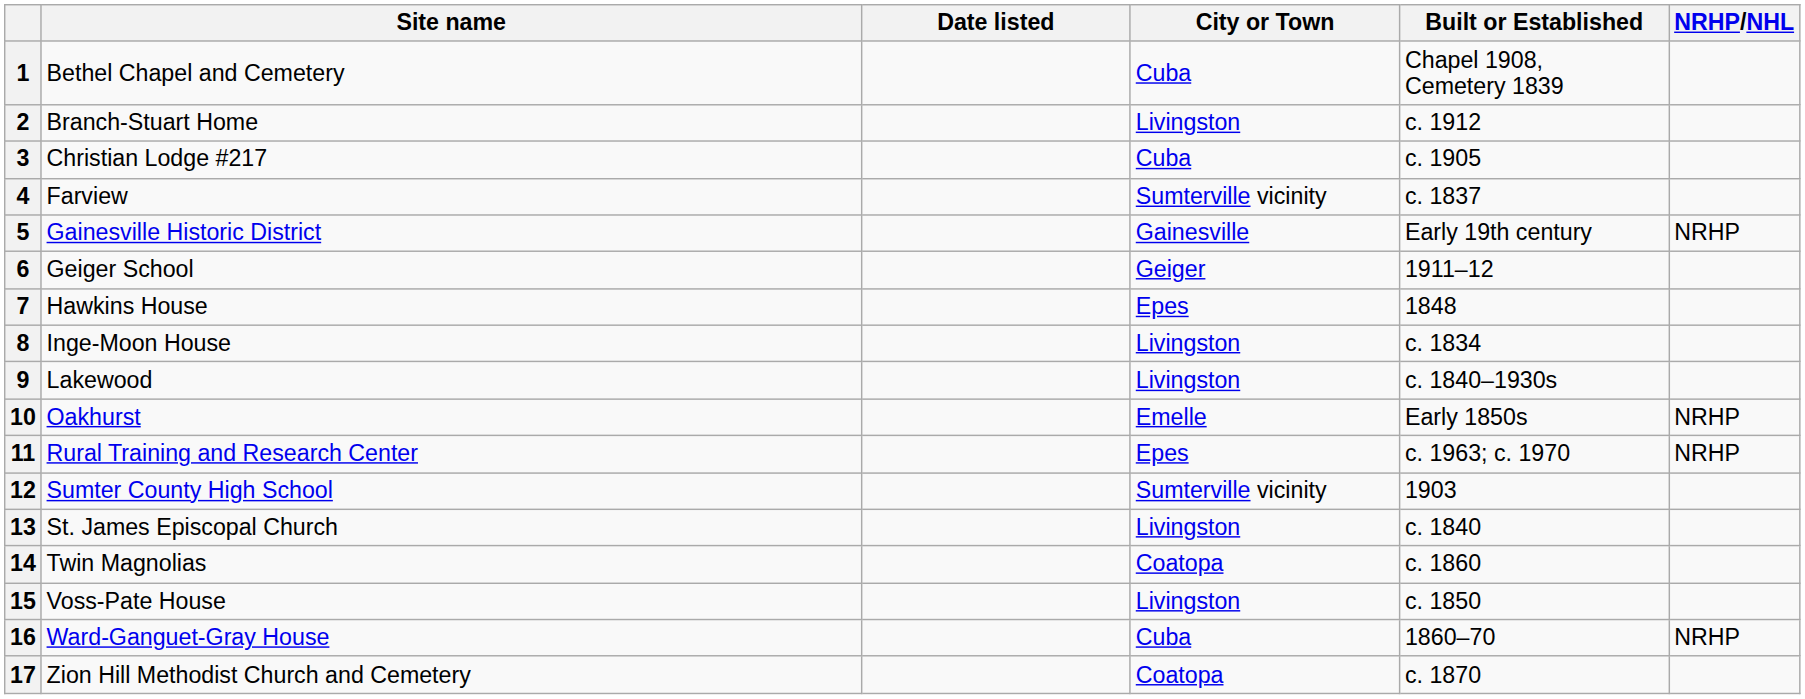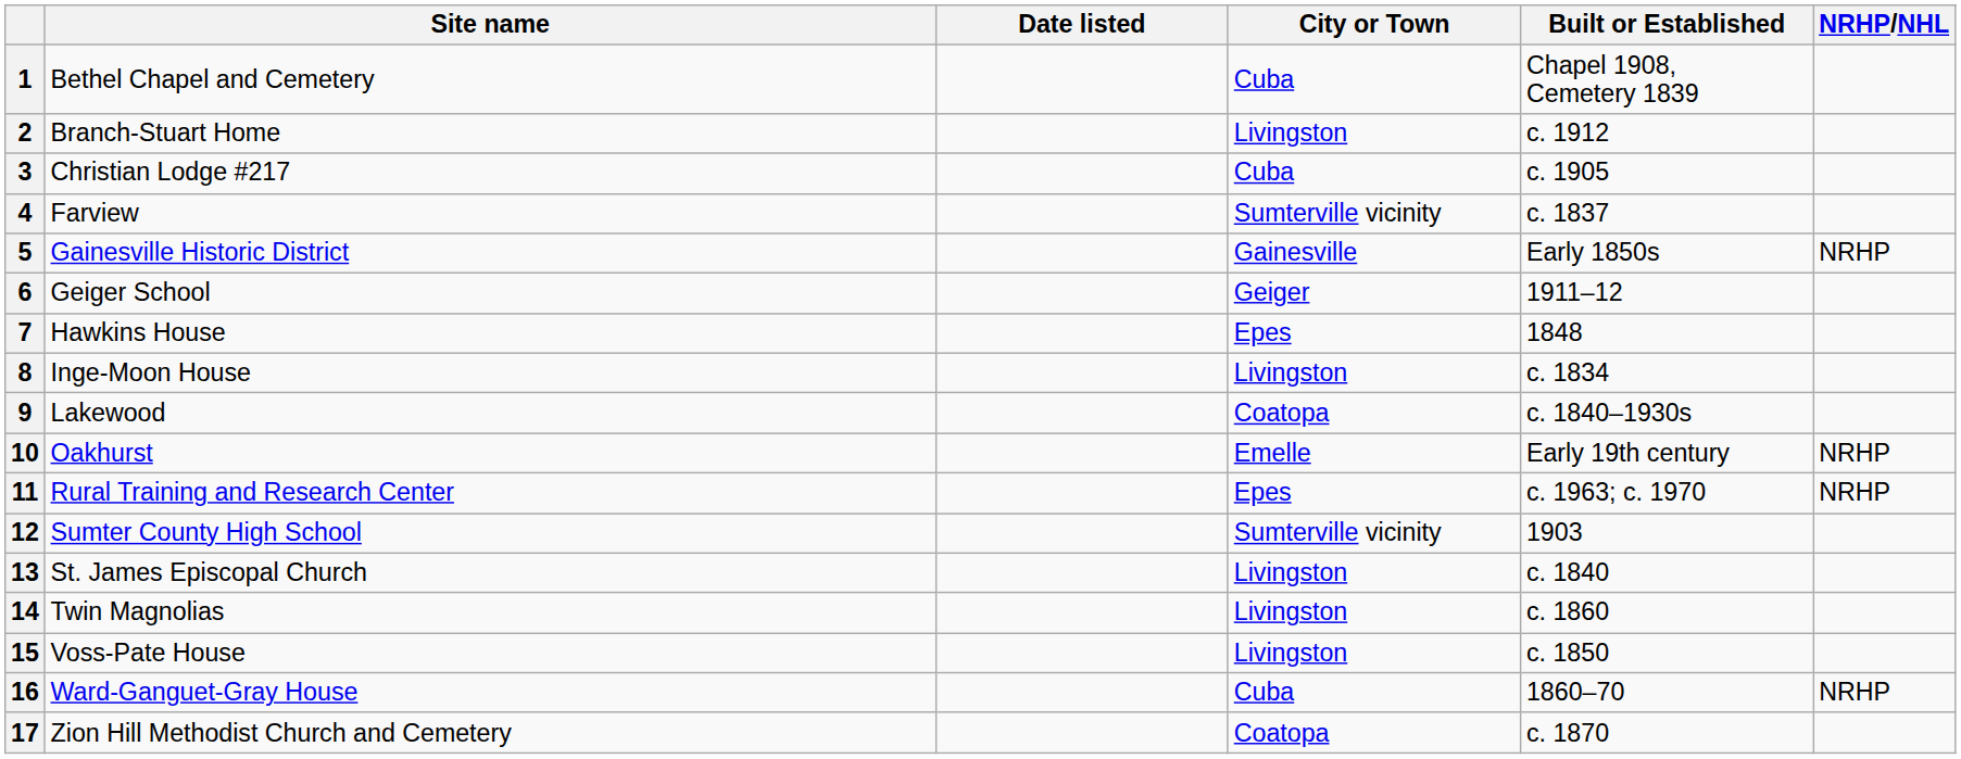 <table class="wikitable" style="width:98%">
 <tr>
 <th width = 2% ></th>
 <th><strong>Site name</strong></th>
 <th width = 15% ><strong>Date listed</strong></th>
 <th width = 15% ><strong>City or Town</strong></th>
 <th width = 15% ><strong>Built or Established</strong></th>
 <th width = 5%  ><strong><a href='#'>NRHP</a>/<a href='#'>NHL</a></strong></th>
 </tr>
 <tr ->
 <th>1</th>
 <td>Bethel Chapel and Cemetery</td>
 <td></td>
 <td><a href='#'>Cuba</a></td>
 <td>Chapel 1908,<br>Cemetery 1839</td>
 <td></td>
 </tr>
 <tr ->
 <th>2</th>
 <td>Branch-Stuart Home</td>
 <td></td>
 <td><a href='#'>Livingston</a></td>
 <td>c. 1912</td>
 <td></td>
 </tr>
 <tr ->
 <th>3</th>
 <td>Christian Lodge #217</td>
 <td></td>
 <td><a href='#'>Cuba</a></td>
 <td>c. 1905</td>
 <td></td>
 </tr>
 <tr ->
 <th>4</th>
 <td>Farview</td>
 <td></td>
 <td><a href='#'>Sumterville</a> vicinity</td>
 <td>c. 1837</td>
 <td></td>
 </tr>
 <tr ->
 <th>5</th>
 <td><a href='#'>Gainesville Historic District</a></td>
 <td></td>
 <td><a href='#'>Gainesville</a></td>
-<td>Early 19th century</td>
+<td>Early 1850s</td>
 <td>NRHP</td>
 </tr>
 <tr ->
 <th>6</th>
 <td>Geiger School</td>
 <td></td>
 <td><a href='#'>Geiger</a></td>
 <td>1911–12</td>
 <td></td>
 </tr>
 <tr ->
 <th>7</th>
 <td>Hawkins House</td>
 <td></td>
 <td><a href='#'>Epes</a></td>
 <td>1848</td>
 <td></td>
 </tr>
 <tr ->
 <th>8</th>
 <td>Inge-Moon House</td>
 <td></td>
 <td><a href='#'>Livingston</a></td>
 <td>c. 1834</td>
 <td></td>
 </tr>
 <tr ->
 <th>9</th>
 <td>Lakewood</td>
 <td></td>
-<td><a href='#'>Livingston</a></td>
+<td><a href='#'>Coatopa</a></td>
 <td>c. 1840–1930s</td>
 <td></td>
 </tr>
 <tr ->
 <th>10</th>
 <td><a href='#'>Oakhurst</a></td>
 <td></td>
 <td><a href='#'>Emelle</a></td>
-<td>Early 1850s</td>
+<td>Early 19th century</td>
 <td>NRHP</td>
 </tr>
 <tr ->
 <th>11</th>
 <td><a href='#'>Rural Training and Research Center</a></td>
 <td></td>
 <td><a href='#'>Epes</a></td>
 <td>c. 1963; c. 1970</td>
 <td>NRHP</td>
 </tr>
 <tr ->
 <th>12</th>
 <td><a href='#'>Sumter County High School</a></td>
 <td></td>
 <td><a href='#'>Sumterville</a> vicinity</td>
 <td>1903</td>
 <td></td>
 </tr>
 <tr ->
 <th>13</th>
 <td>St. James Episcopal Church</td>
 <td></td>
 <td><a href='#'>Livingston</a></td>
 <td>c. 1840</td>
 <td></td>
 </tr>
 <tr ->
 <th>14</th>
 <td>Twin Magnolias</td>
 <td></td>
-<td><a href='#'>Coatopa</a></td>
+<td><a href='#'>Livingston</a></td>
 <td>c. 1860</td>
 <td></td>
 </tr>
 <tr ->
 <th>15</th>
 <td>Voss-Pate House</td>
 <td></td>
 <td><a href='#'>Livingston</a></td>
 <td>c. 1850</td>
 <td></td>
 </tr>
 <tr ->
 <th>16</th>
 <td><a href='#'>Ward-Ganguet-Gray House</a></td>
 <td></td>
 <td><a href='#'>Cuba</a></td>
 <td>1860–70</td>
 <td>NRHP</td>
 </tr>
 <tr ->
 <th>17</th>
 <td>Zion Hill Methodist Church and Cemetery</td>
 <td></td>
 <td><a href='#'>Coatopa</a></td>
 <td>c. 1870</td>
 <td></td>
 </tr>
 </table>
